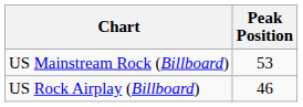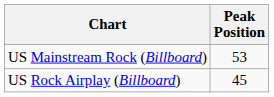 <table class="wikitable">
 <tr>
 <th>Chart</th>
 <th>Peak<br>Position</th>
 </tr>
 <tr>
 <td>US <a href='#'>Mainstream Rock</a> (<em><a href='#'>Billboard</a></em>)</td>
 <td align="center">53</td>
 </tr>
 <tr>
 <td>US <a href='#'>Rock Airplay</a> (<em><a href='#'>Billboard</a></em>)</td>
-<td align="center">46</td>
+<td align="center">45</td>
 </tr>
 </table>
